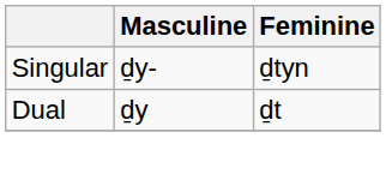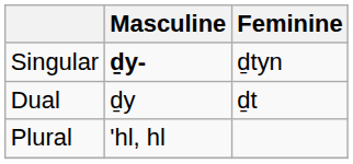 <table class="wikitable">
 <tr>
 <th></th>
 <th>Masculine</th>
 <th>Feminine</th>
 </tr>
 <tr>
 <td>Singular</td>
-<td>ḏy-</td>
+<td><strong>ḏy-</strong></td>
 <td>ḏtyn</td>
 </tr>
 <tr>
 <td>Dual</td>
 <td>ḏy</td>
 <td>ḏt</td>
 </tr>
 <tr>
+<td>Plural</td>
+<td>'hl, hl</td>
+<td></td>
+</tr>
+<tr>
 </tr>
 </table>
